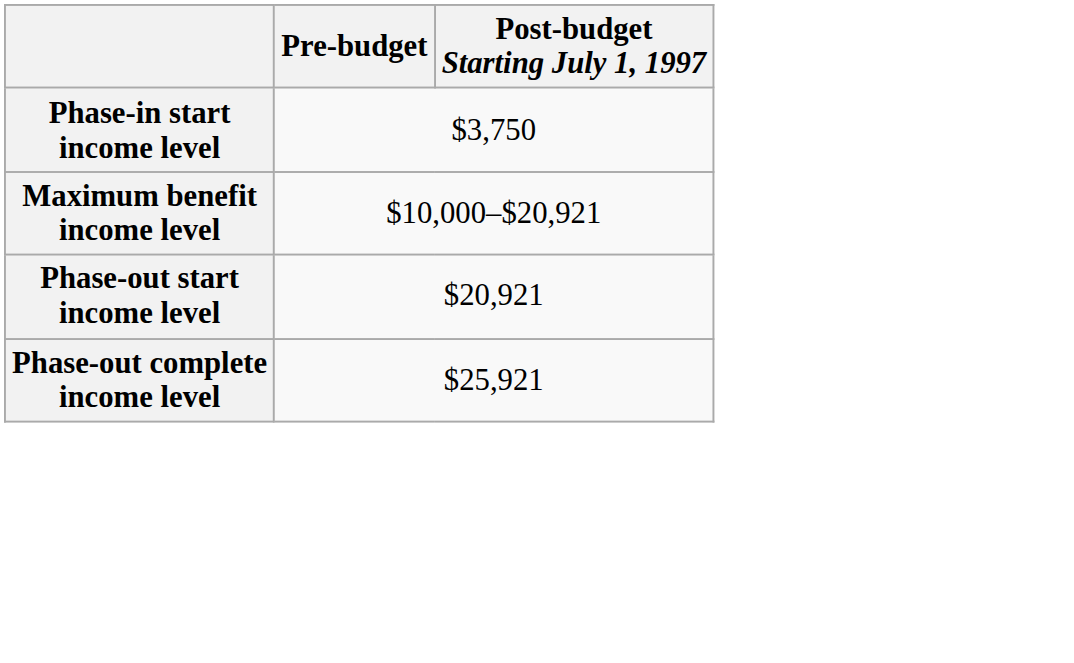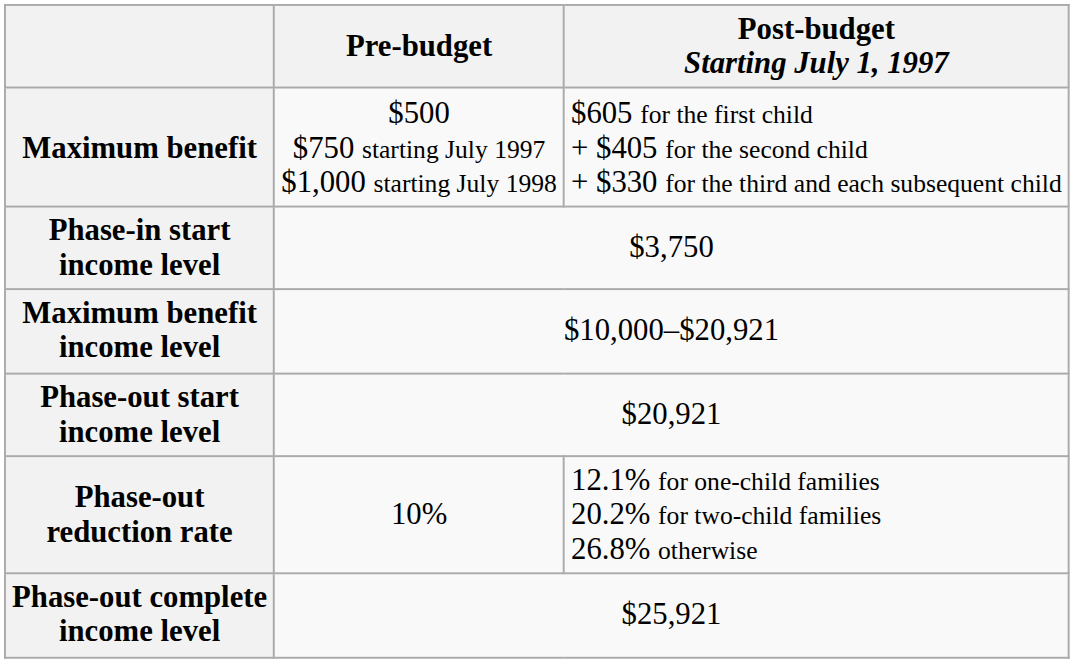 <table class="wikitable" align="center">
 <tr>
 <th></th>
 <th>Pre-budget</th>
 <th>Post-budget<br><em>Starting July 1, 1997</em></th>
+</tr>
+<tr>
+<th>Maximum benefit</th>
+<td align="center">$500 <br> $750 <small>starting July 1997</small> <br> $1,000 <small>starting July 1998</small></td>
+<td>$605 <small>for the first child</small> <br> + $405 <small>for the second child</small> <br> + $330 <small>for the third and each subsequent child</small></td>
 </tr>
 <tr>
 <th>Phase-in start<br>income level</th>
 <td align="center" colspan=2>$3,750</td>
 </tr>
 <tr>
 <th>Maximum benefit<br>income level</th>
 <td align="center" colspan=2>$10,000–$20,921</td>
 </tr>
 <tr>
 <th>Phase-out start<br>income level</th>
 <td align="center" colspan=2>$20,921</td>
 </tr>
 <tr>
+<th>Phase-out<br>reduction rate</th>
+<td align="center">10%</td>
+<td>12.1% <small>for one-child families</small> <br> 20.2% <small>for two-child families</small> <br> 26.8% <small>otherwise</small></td>
+</tr>
+<tr>
 <th>Phase-out complete<br>income level</th>
 <td align="center" colspan=2>$25,921</td>
 </tr>
 </table>
